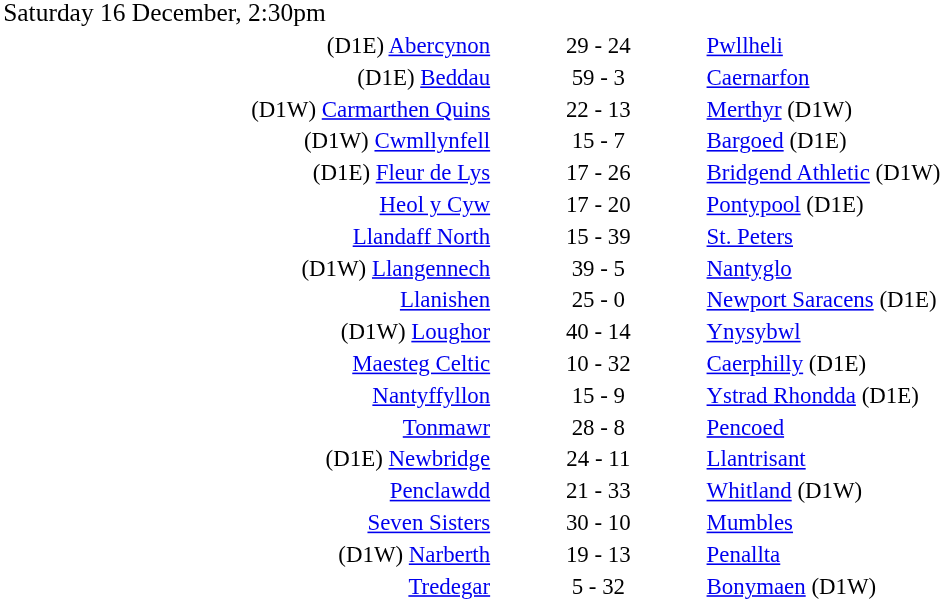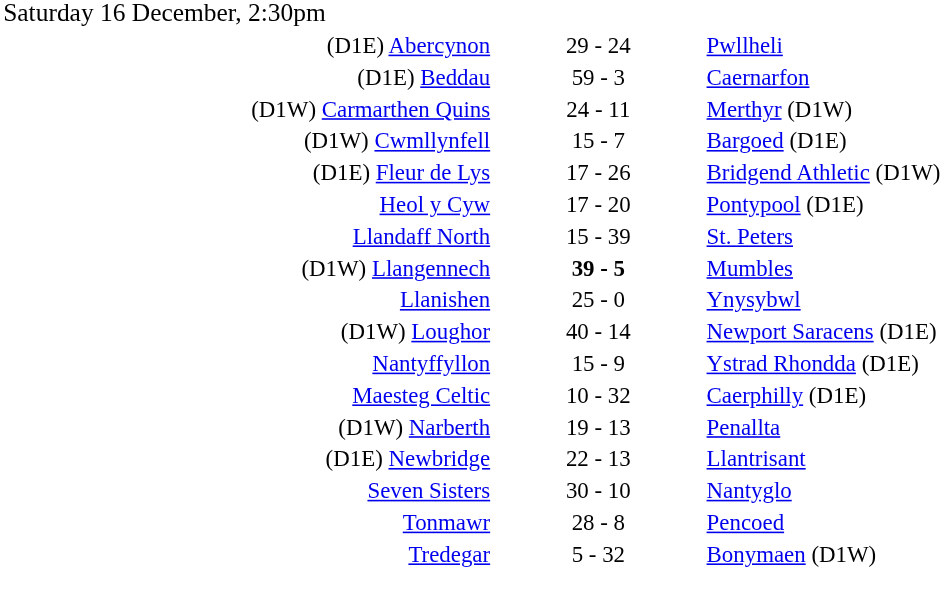 <table style="width:70%;" cellspacing="1">
 <tr>
 <th width=35%></th>
 <th width=15%></th>
 <th></th>
 </tr>
 <tr>
 <td>Saturday 16 December, 2:30pm</td>
 </tr>
 <tr style=font-size:90%>
 <td align=right>(D1E) <a href='#'>Abercynon</a></td>
 <td align=center>29 - 24</td>
 <td><a href='#'>Pwllheli</a></td>
 </tr>
 <tr style=font-size:90%>
 <td align=right>(D1E) <a href='#'>Beddau</a></td>
 <td align=center>59 - 3</td>
 <td><a href='#'>Caernarfon</a></td>
 </tr>
 <tr style=font-size:90%>
 <td align=right>(D1W) <a href='#'>Carmarthen Quins</a></td>
-<td align=center>22 - 13</td>
+<td align=center>24 - 11</td>
 <td><a href='#'>Merthyr</a> (D1W)</td>
 </tr>
 <tr style=font-size:90%>
 <td align=right>(D1W) <a href='#'>Cwmllynfell</a></td>
 <td align=center>15 - 7</td>
 <td><a href='#'>Bargoed</a> (D1E)</td>
 </tr>
 <tr style=font-size:90%>
 <td align=right>(D1E) <a href='#'>Fleur de Lys</a></td>
 <td align=center>17 - 26</td>
 <td><a href='#'>Bridgend Athletic</a> (D1W)</td>
 </tr>
 <tr style=font-size:90%>
 <td align=right><a href='#'>Heol y Cyw</a></td>
 <td align=center>17 - 20</td>
 <td><a href='#'>Pontypool</a> (D1E)</td>
 </tr>
 <tr style=font-size:90%>
 <td align=right><a href='#'>Llandaff North</a></td>
 <td align=center>15 - 39</td>
 <td><a href='#'>St. Peters</a></td>
 </tr>
 <tr style=font-size:90%>
 <td align=right>(D1W) <a href='#'>Llangennech</a></td>
-<td align=center>39 - 5</td>
-<td><a href='#'>Nantyglo</a></td>
+<td align=center><strong>39 - 5</strong></td>
+<td><a href='#'>Mumbles</a></td>
 </tr>
 <tr style=font-size:90%>
 <td align=right><a href='#'>Llanishen</a></td>
 <td align=center>25 - 0</td>
-<td><a href='#'>Newport Saracens</a> (D1E)</td>
+<td><a href='#'>Ynysybwl</a></td>
 </tr>
 <tr style=font-size:90%>
 <td align=right>(D1W) <a href='#'>Loughor</a></td>
 <td align=center>40 - 14</td>
-<td><a href='#'>Ynysybwl</a></td>
+<td><a href='#'>Newport Saracens</a> (D1E)</td>
+</tr>
+<tr style=font-size:90%>
+<td align=right><a href='#'>Nantyffyllon</a></td>
+<td align=center>15 - 9</td>
+<td><a href='#'>Ystrad Rhondda</a> (D1E)</td>
 </tr>
 <tr style=font-size:90%>
 <td align=right><a href='#'>Maesteg Celtic</a></td>
 <td align=center>10 - 32</td>
 <td><a href='#'>Caerphilly</a> (D1E)</td>
 </tr>
 <tr style=font-size:90%>
-<td align=right><a href='#'>Nantyffyllon</a></td>
-<td align=center>15 - 9</td>
-<td><a href='#'>Ystrad Rhondda</a> (D1E)</td>
+<td align=right>(D1W) <a href='#'>Narberth</a></td>
+<td align=center>19 - 13</td>
+<td><a href='#'>Penallta</a></td>
+</tr>
+<tr style=font-size:90%>
+<td align=right>(D1E) <a href='#'>Newbridge</a></td>
+<td align=center>22 - 13</td>
+<td><a href='#'>Llantrisant</a></td>
+</tr>
+<tr style=font-size:90%>
+<td align=right><a href='#'>Seven Sisters</a></td>
+<td align=center>30 - 10</td>
+<td><a href='#'>Nantyglo</a></td>
 </tr>
 <tr style=font-size:90%>
 <td align=right><a href='#'>Tonmawr</a></td>
 <td align=center>28 - 8</td>
 <td><a href='#'>Pencoed</a></td>
 </tr>
 <tr style=font-size:90%>
-<td align=right>(D1E) <a href='#'>Newbridge</a></td>
-<td align=center>24 - 11</td>
-<td><a href='#'>Llantrisant</a></td>
-</tr>
-<tr style=font-size:90%>
-<td align=right><a href='#'>Penclawdd</a></td>
-<td align=center>21 - 33</td>
-<td><a href='#'>Whitland</a> (D1W)</td>
-</tr>
-<tr style=font-size:90%>
-<td align=right><a href='#'>Seven Sisters</a></td>
-<td align=center>30 - 10</td>
-<td><a href='#'>Mumbles</a></td>
-</tr>
-<tr style=font-size:90%>
-<td align=right>(D1W) <a href='#'>Narberth</a></td>
-<td align=center>19 - 13</td>
-<td><a href='#'>Penallta</a></td>
-</tr>
-<tr style=font-size:90%>
 <td align=right><a href='#'>Tredegar</a></td>
 <td align=center>5 - 32</td>
 <td><a href='#'>Bonymaen</a> (D1W)</td>
 </tr>
 </table>
